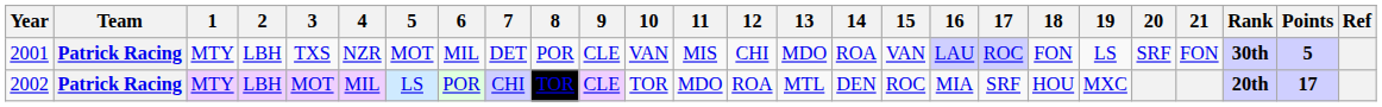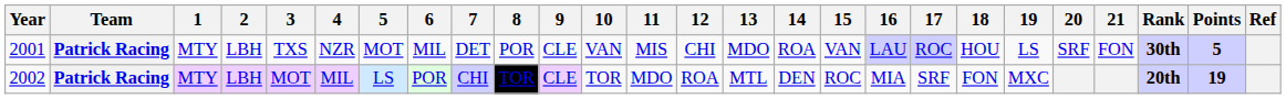 <table class="wikitable" style="text-align:center; font-size:90%">
 <tr>
 <th>Year</th>
 <th>Team</th>
 <th>1</th>
 <th>2</th>
 <th>3</th>
 <th>4</th>
 <th>5</th>
 <th>6</th>
 <th>7</th>
 <th>8</th>
 <th>9</th>
 <th>10</th>
 <th>11</th>
 <th>12</th>
 <th>13</th>
 <th>14</th>
 <th>15</th>
 <th>16</th>
 <th>17</th>
 <th>18</th>
 <th>19</th>
 <th>20</th>
 <th>21</th>
 <th>Rank</th>
 <th>Points</th>
 <th>Ref</th>
 </tr>
 <tr>
 <td><a href='#'>2001</a></td>
 <th><a href='#'>Patrick Racing</a></th>
 <td><a href='#'>MTY</a></td>
 <td><a href='#'>LBH</a></td>
 <td><a href='#'>TXS</a></td>
 <td><a href='#'>NZR</a></td>
 <td><a href='#'>MOT</a></td>
 <td><a href='#'>MIL</a></td>
 <td><a href='#'>DET</a></td>
 <td><a href='#'>POR</a></td>
 <td><a href='#'>CLE</a></td>
 <td><a href='#'>VAN</a></td>
 <td><a href='#'>MIS</a></td>
 <td><a href='#'>CHI</a></td>
 <td><a href='#'>MDO</a></td>
 <td><a href='#'>ROA</a></td>
 <td><a href='#'>VAN</a></td>
 <td style="background:#CFCFFF;"><a href='#'>LAU</a><br></td>
 <td style="background:#CFCFFF;"><a href='#'>ROC</a><br></td>
-<td><a href='#'>FON</a></td>
+<td><a href='#'>HOU</a></td>
 <td><a href='#'>LS</a></td>
 <td><a href='#'>SRF</a></td>
 <td><a href='#'>FON</a></td>
 <td style="background:#CFCFFF;"><strong>30th</strong></td>
 <td style="background:#CFCFFF;"><strong>5</strong></td>
 <th></th>
 </tr>
 <tr>
 <td><a href='#'>2002</a></td>
 <th><a href='#'>Patrick Racing</a></th>
 <td style="background:#EFCFFF;"><a href='#'>MTY</a><br></td>
 <td style="background:#EFCFFF;"><a href='#'>LBH</a><br></td>
 <td style="background:#EFCFFF;"><a href='#'>MOT</a><br></td>
 <td style="background:#EFCFFF;"><a href='#'>MIL</a><br></td>
 <td style="background:#CFEAFF;"><a href='#'>LS</a><br></td>
 <td style="background:#DFFFDF;"><a href='#'>POR</a><br></td>
 <td style="background:#CFCFFF;"><a href='#'>CHI</a><br></td>
 <td style="background:#000000; color:white"><a href='#'><span>TOR</span></a><br></td>
 <td style="background:#EFCFFF;"><a href='#'>CLE</a><br></td>
 <td><a href='#'>TOR</a></td>
 <td><a href='#'>MDO</a></td>
 <td><a href='#'>ROA</a></td>
 <td><a href='#'>MTL</a></td>
 <td><a href='#'>DEN</a></td>
 <td><a href='#'>ROC</a></td>
 <td><a href='#'>MIA</a></td>
 <td><a href='#'>SRF</a></td>
-<td><a href='#'>HOU</a></td>
+<td><a href='#'>FON</a></td>
 <td><a href='#'>MXC</a></td>
 <th></th>
 <th></th>
 <td style="background:#CFCFFF;"><strong>20th</strong></td>
-<td style="background:#CFCFFF;"><strong>17</strong></td>
+<td style="background:#CFCFFF;"><strong>19</strong></td>
 <th></th>
 </tr>
 </table>
